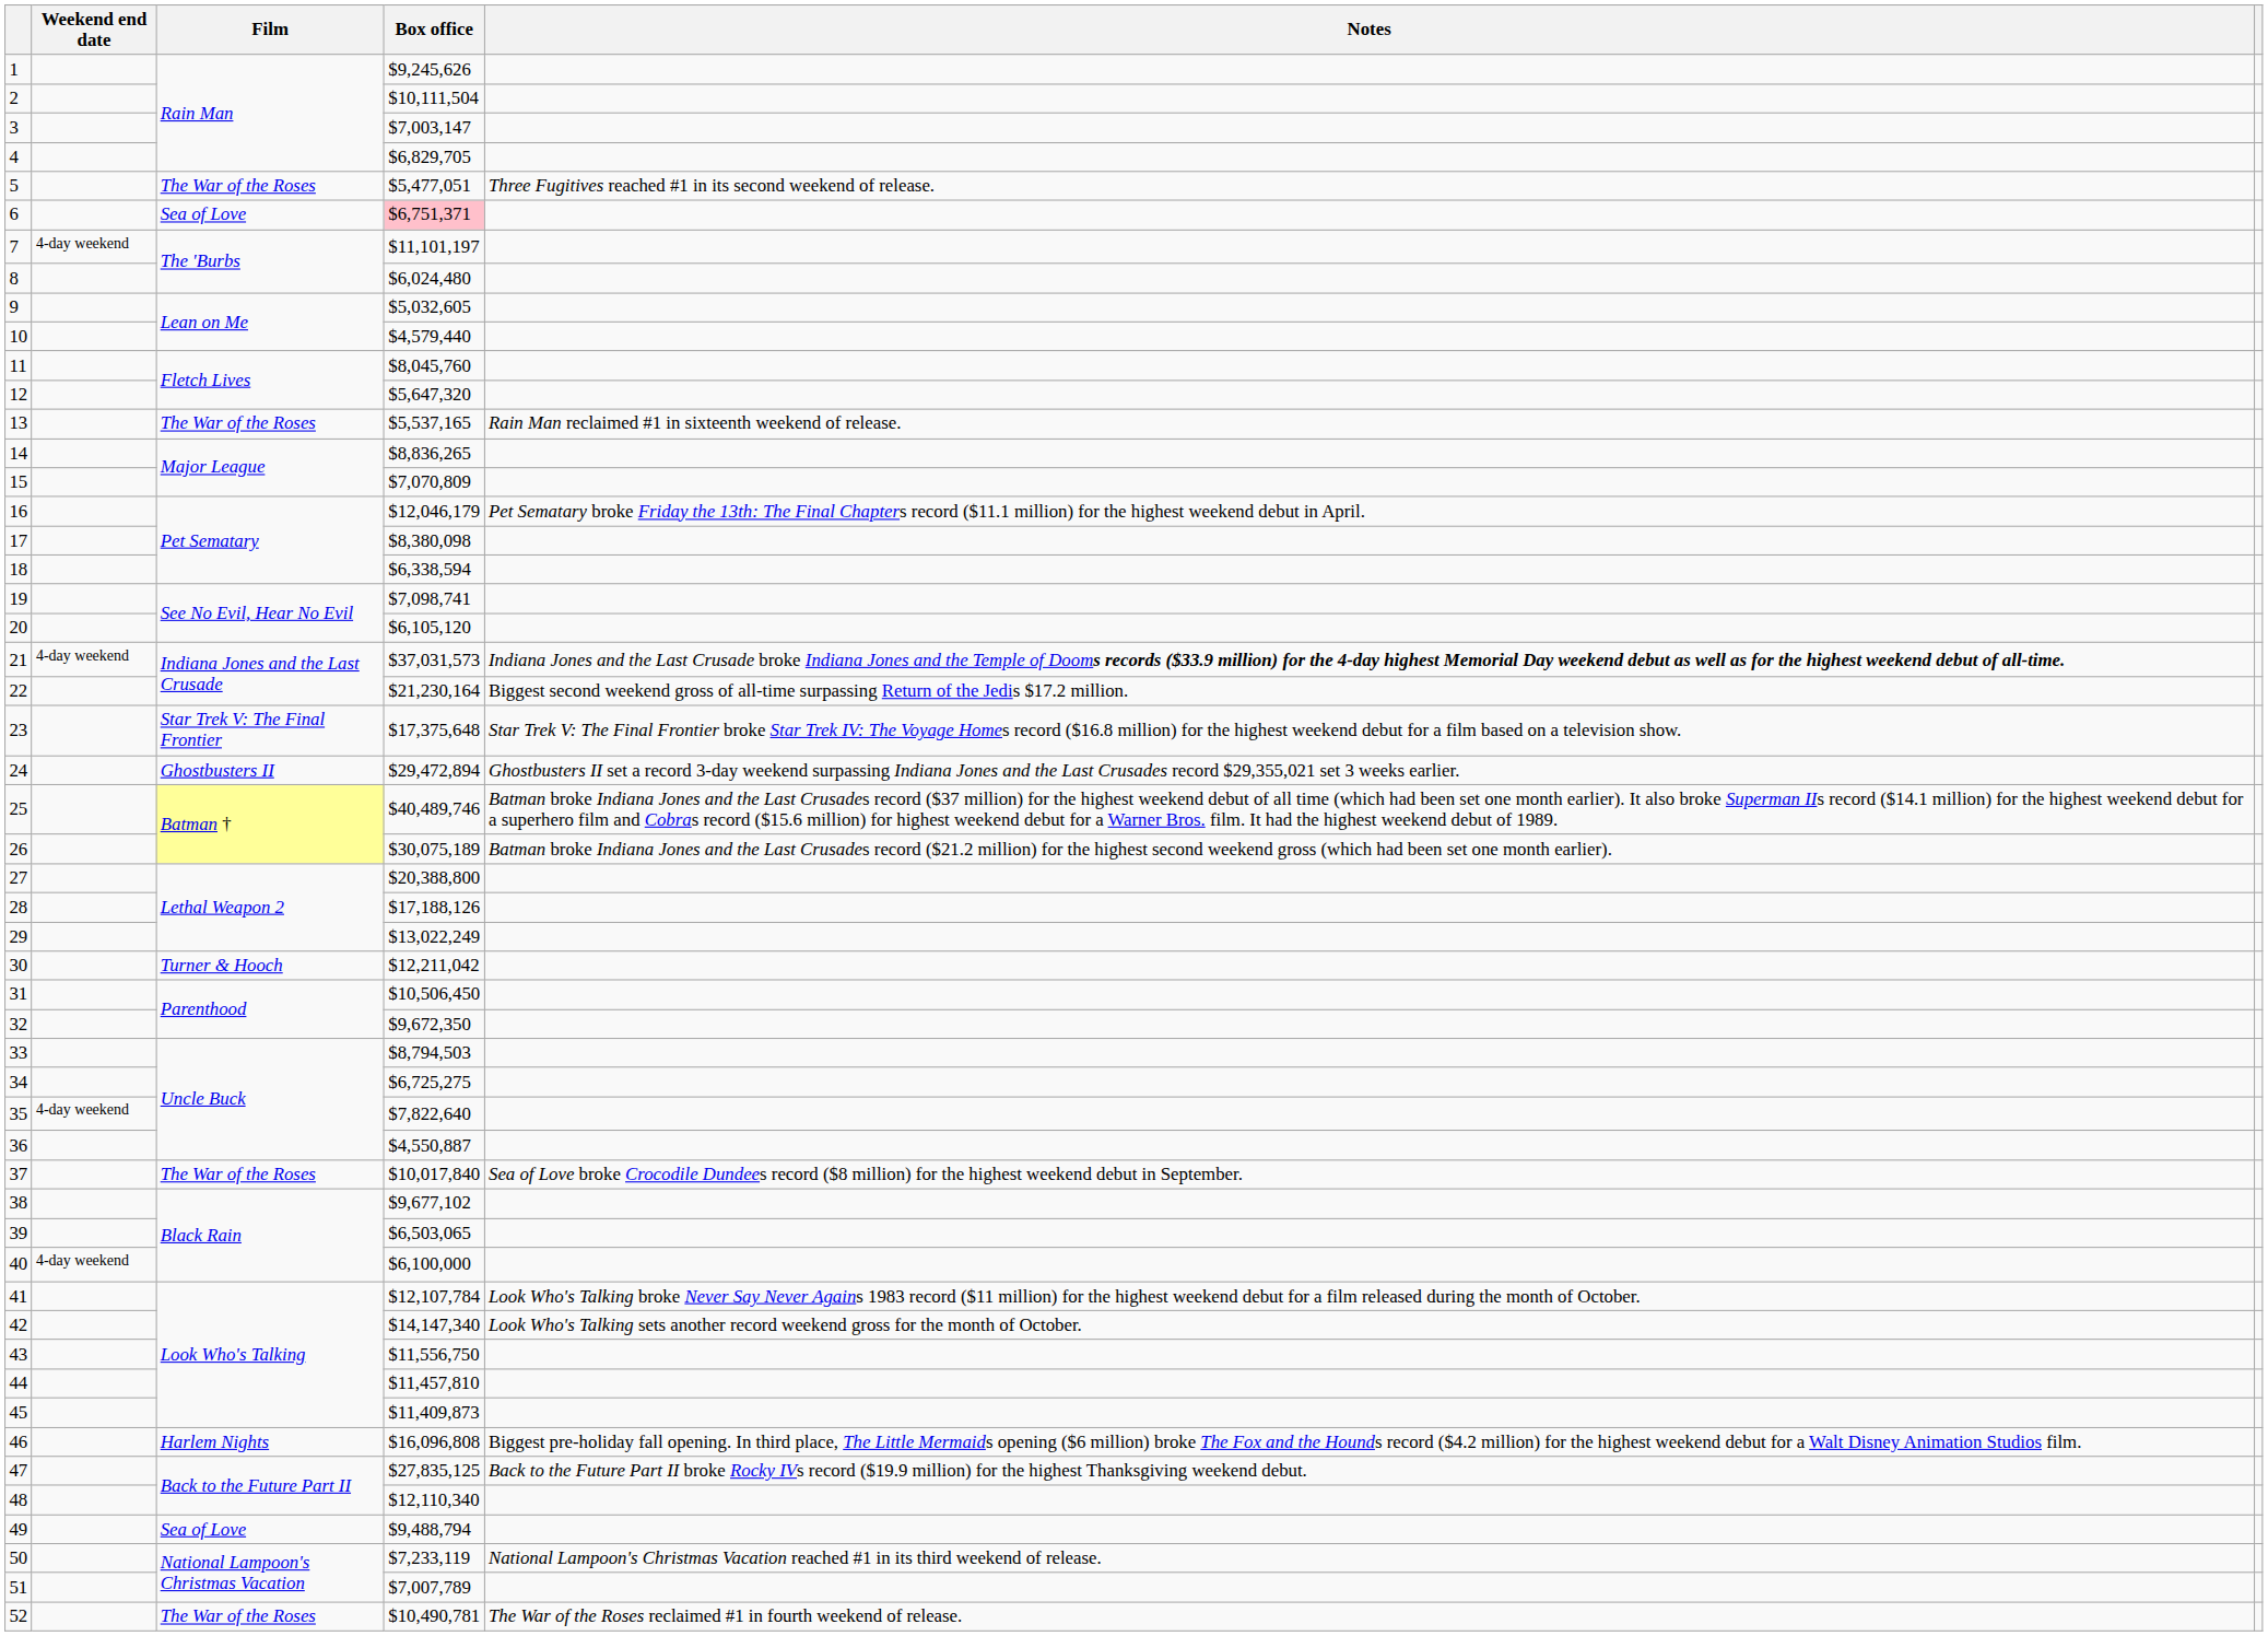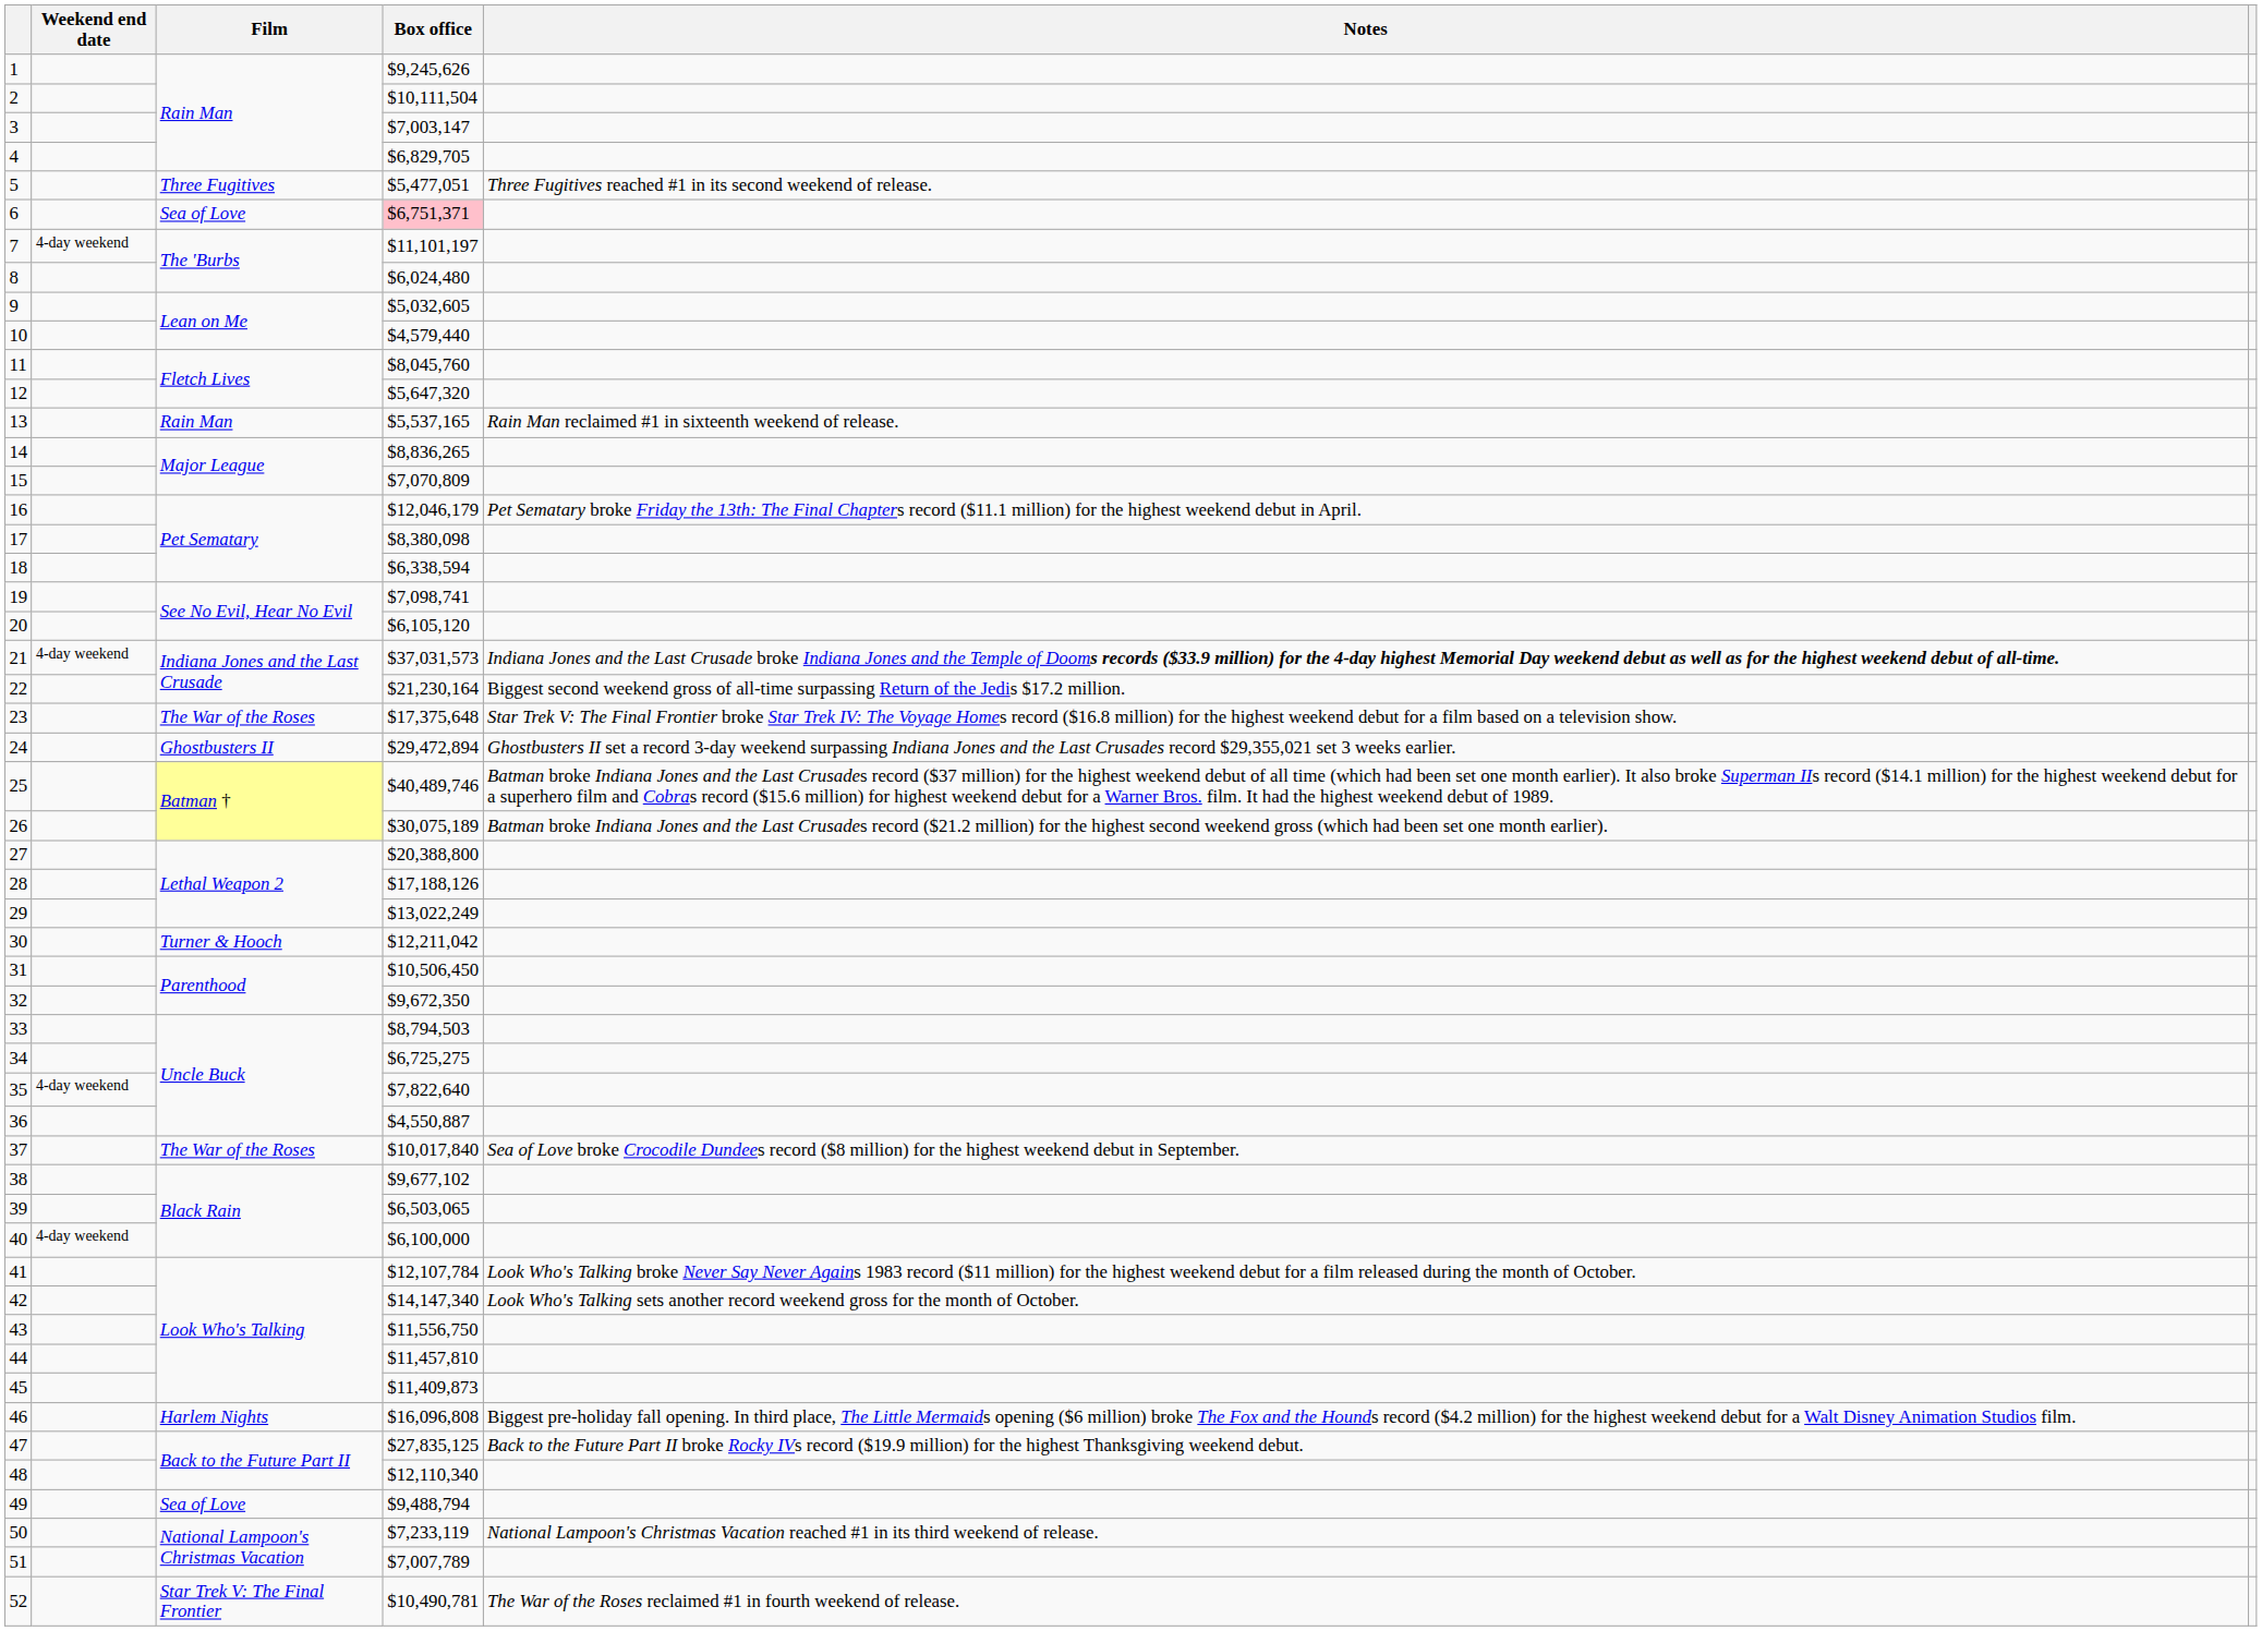 <table class="wikitable sortable">
 <tr>
 <th></th>
 <th>Weekend end date</th>
 <th>Film</th>
 <th>Box office</th>
 <th>Notes</th>
 <th class="unsortable"></th>
 </tr>
 <tr>
 <td>1</td>
 <td></td>
 <td rowspan="4"><em><a href='#'>Rain Man</a></em></td>
 <td>$9,245,626</td>
 <td></td>
 <td></td>
 </tr>
 <tr>
 <td>2</td>
 <td></td>
 <td>$10,111,504</td>
 <td></td>
 <td></td>
 </tr>
 <tr>
 <td>3</td>
 <td></td>
 <td>$7,003,147</td>
 <td></td>
 <td></td>
 </tr>
 <tr>
 <td>4</td>
 <td></td>
 <td>$6,829,705</td>
 <td></td>
 <td></td>
 </tr>
 <tr>
 <td>5</td>
 <td></td>
-<td><em><a href='#'>The War of the Roses</a></em></td>
+<td><em><a href='#'>Three Fugitives</a></em></td>
 <td>$5,477,051</td>
 <td><em>Three Fugitives</em> reached #1 in its second weekend of release.</td>
 <td></td>
 </tr>
 <tr>
 <td>6</td>
 <td></td>
 <td><em><a href='#'>Sea of Love</a></em></td>
 <td style="background: pink;">$6,751,371</td>
 <td></td>
 <td></td>
 </tr>
 <tr>
 <td>7</td>
 <td><sup>4-day weekend</sup></td>
 <td rowspan="2"><em><a href='#'>The 'Burbs</a></em></td>
 <td>$11,101,197</td>
 <td></td>
 <td></td>
 </tr>
 <tr>
 <td>8</td>
 <td></td>
 <td>$6,024,480</td>
 <td></td>
 <td></td>
 </tr>
 <tr>
 <td>9</td>
 <td></td>
 <td rowspan="2"><em><a href='#'>Lean on Me</a></em></td>
 <td>$5,032,605</td>
 <td></td>
 <td></td>
 </tr>
 <tr>
 <td>10</td>
 <td></td>
 <td>$4,579,440</td>
 <td></td>
 <td></td>
 </tr>
 <tr>
 <td>11</td>
 <td></td>
 <td rowspan="2"><em><a href='#'>Fletch Lives</a></em></td>
 <td>$8,045,760</td>
 <td></td>
 <td></td>
 </tr>
 <tr>
 <td>12</td>
 <td></td>
 <td>$5,647,320</td>
 <td></td>
 <td></td>
 </tr>
 <tr>
 <td>13</td>
 <td></td>
-<td><em><a href='#'>The War of the Roses</a></em></td>
+<td><em><a href='#'>Rain Man</a></em></td>
 <td>$5,537,165</td>
 <td><em>Rain Man</em>  reclaimed #1 in sixteenth weekend of release.</td>
 <td></td>
 </tr>
 <tr>
 <td>14</td>
 <td></td>
 <td rowspan="2"><em><a href='#'>Major League</a></em></td>
 <td>$8,836,265</td>
 <td></td>
 <td></td>
 </tr>
 <tr>
 <td>15</td>
 <td></td>
 <td>$7,070,809</td>
 <td></td>
 <td></td>
 </tr>
 <tr>
 <td>16</td>
 <td></td>
 <td rowspan="3"><em><a href='#'>Pet Sematary</a></em></td>
 <td>$12,046,179</td>
 <td><em>Pet Sematary</em> broke <em><a href='#'>Friday the 13th: The Final Chapter</a></em>s record ($11.1 million) for the highest weekend debut in April.</td>
 <td></td>
 </tr>
 <tr>
 <td>17</td>
 <td></td>
 <td>$8,380,098</td>
 <td></td>
 <td></td>
 </tr>
 <tr>
 <td>18</td>
 <td></td>
 <td>$6,338,594</td>
 <td></td>
 <td></td>
 </tr>
 <tr>
 <td>19</td>
 <td></td>
 <td rowspan="2"><em><a href='#'>See No Evil, Hear No Evil</a></em></td>
 <td>$7,098,741</td>
 <td></td>
 <td></td>
 </tr>
 <tr>
 <td>20</td>
 <td></td>
 <td>$6,105,120</td>
 <td></td>
 <td></td>
 </tr>
 <tr>
 <td>21</td>
 <td><sup>4-day weekend</sup></td>
 <td rowspan="2"><em><a href='#'>Indiana Jones and the Last Crusade</a></em></td>
 <td>$37,031,573</td>
 <td><em>Indiana Jones and the Last Crusade</em> broke <em><a href='#'>Indiana Jones and the Temple of Doom</a><strong>s records ($33.9 million) for the 4-day highest Memorial Day weekend debut as well as for the highest weekend debut of all-time.</td>
 <td></td>
 </tr>
 <tr>
 <td>22</td>
 <td></td>
 <td>$21,230,164</td>
 <td>Biggest second weekend gross of all-time surpassing </em><a href='#'>Return of the Jedi</a></strong>s $17.2 million.</td>
 <td></td>
 </tr>
 <tr>
 <td>23</td>
 <td></td>
-<td><em><a href='#'>Star Trek V: The Final Frontier</a></em></td>
+<td><em><a href='#'>The War of the Roses</a></em></td>
 <td>$17,375,648</td>
 <td><em>Star Trek V: The Final Frontier</em> broke <em><a href='#'>Star Trek IV: The Voyage Home</a></em>s record ($16.8 million) for the highest weekend debut for a film based on a television show.</td>
 <td></td>
 </tr>
 <tr>
 <td>24</td>
 <td></td>
 <td><em><a href='#'>Ghostbusters II</a></em></td>
 <td>$29,472,894</td>
 <td><em>Ghostbusters II</em> set a record 3-day weekend surpassing <em>Indiana Jones and the Last Crusades</em> record $29,355,021 set 3 weeks earlier.</td>
 <td></td>
 </tr>
 <tr>
 <td>25</td>
 <td></td>
 <td rowspan="2" style="background-color:#FFFF99"><em><a href='#'>Batman</a></em> †</td>
 <td>$40,489,746</td>
 <td><em>Batman</em> broke <em>Indiana Jones and the Last Crusade</em>s record ($37 million) for the highest weekend debut of all time (which had been set one month earlier). It also broke <em><a href='#'>Superman II</a></em>s record ($14.1 million) for the highest weekend debut for a superhero film and <em><a href='#'>Cobra</a></em>s record ($15.6 million) for highest weekend debut for a <a href='#'>Warner Bros.</a> film. It had the highest weekend debut of 1989.</td>
 <td></td>
 </tr>
 <tr>
 <td>26</td>
 <td></td>
 <td>$30,075,189</td>
 <td><em>Batman</em> broke <em>Indiana Jones and the Last Crusade</em>s record ($21.2 million) for the highest second weekend gross (which had been set one month earlier).</td>
 <td></td>
 </tr>
 <tr>
 <td>27</td>
 <td></td>
 <td rowspan="3"><em><a href='#'>Lethal Weapon 2</a></em></td>
 <td>$20,388,800</td>
 <td></td>
 <td></td>
 </tr>
 <tr>
 <td>28</td>
 <td></td>
 <td>$17,188,126</td>
 <td></td>
 <td></td>
 </tr>
 <tr>
 <td>29</td>
 <td></td>
 <td>$13,022,249</td>
 <td></td>
 <td></td>
 </tr>
 <tr>
 <td>30</td>
 <td></td>
 <td><em><a href='#'>Turner & Hooch</a></em></td>
 <td>$12,211,042</td>
 <td></td>
 <td></td>
 </tr>
 <tr>
 <td>31</td>
 <td></td>
 <td rowspan="2"><em><a href='#'>Parenthood</a></em></td>
 <td>$10,506,450</td>
 <td></td>
 <td></td>
 </tr>
 <tr>
 <td>32</td>
 <td></td>
 <td>$9,672,350</td>
 <td></td>
 <td></td>
 </tr>
 <tr>
 <td>33</td>
 <td></td>
 <td rowspan="4"><em><a href='#'>Uncle Buck</a></em></td>
 <td>$8,794,503</td>
 <td></td>
 <td></td>
 </tr>
 <tr>
 <td>34</td>
 <td></td>
 <td>$6,725,275</td>
 <td></td>
 <td></td>
 </tr>
 <tr>
 <td>35</td>
 <td><sup>4-day weekend</sup></td>
 <td>$7,822,640</td>
 <td></td>
 <td></td>
 </tr>
 <tr>
 <td>36</td>
 <td></td>
 <td>$4,550,887</td>
 <td></td>
 <td></td>
 </tr>
 <tr>
 <td>37</td>
 <td></td>
 <td><em><a href='#'>The War of the Roses</a></em></td>
 <td>$10,017,840</td>
 <td><em>Sea of Love</em> broke <em><a href='#'>Crocodile Dundee</a></em>s record ($8 million) for the highest weekend debut in September.</td>
 <td></td>
 </tr>
 <tr>
 <td>38</td>
 <td></td>
 <td rowspan="3"><em><a href='#'>Black Rain</a></em></td>
 <td>$9,677,102</td>
 <td></td>
 <td></td>
 </tr>
 <tr>
 <td>39</td>
 <td></td>
 <td>$6,503,065</td>
 <td></td>
 <td></td>
 </tr>
 <tr>
 <td>40</td>
 <td><sup>4-day weekend</sup></td>
 <td>$6,100,000</td>
 <td></td>
 <td></td>
 </tr>
 <tr>
 <td>41</td>
 <td></td>
 <td rowspan="5"><em><a href='#'>Look Who's Talking</a></em></td>
 <td>$12,107,784</td>
 <td><em>Look Who's Talking</em> broke <em><a href='#'>Never Say Never Again</a></em>s 1983 record ($11 million) for the highest weekend debut for a film released during the month of October.</td>
 <td></td>
 </tr>
 <tr>
 <td>42</td>
 <td></td>
 <td>$14,147,340</td>
 <td><em>Look Who's Talking</em> sets another record weekend gross for the month of October.</td>
 <td></td>
 </tr>
 <tr>
 <td>43</td>
 <td></td>
 <td>$11,556,750</td>
 <td></td>
 <td></td>
 </tr>
 <tr>
 <td>44</td>
 <td></td>
 <td>$11,457,810</td>
 <td></td>
 <td></td>
 </tr>
 <tr>
 <td>45</td>
 <td></td>
 <td>$11,409,873</td>
 <td></td>
 <td></td>
 </tr>
 <tr>
 <td>46</td>
 <td></td>
 <td><em><a href='#'>Harlem Nights</a></em></td>
 <td>$16,096,808</td>
 <td>Biggest pre-holiday fall opening. In third place, <em><a href='#'>The Little Mermaid</a></em>s opening ($6 million) broke <em><a href='#'>The Fox and the Hound</a></em>s record ($4.2 million) for the highest weekend debut for a <a href='#'>Walt Disney Animation Studios</a> film.</td>
 <td></td>
 </tr>
 <tr>
 <td>47</td>
 <td></td>
 <td rowspan="2"><em><a href='#'>Back to the Future Part II</a></em></td>
 <td>$27,835,125</td>
 <td><em>Back to the Future Part II</em> broke <em><a href='#'>Rocky IV</a></em>s record ($19.9 million) for the highest Thanksgiving weekend debut.</td>
 <td></td>
 </tr>
 <tr>
 <td>48</td>
 <td></td>
 <td>$12,110,340</td>
 <td></td>
 <td></td>
 </tr>
 <tr>
 <td>49</td>
 <td></td>
 <td><em><a href='#'>Sea of Love</a></em></td>
 <td>$9,488,794</td>
 <td></td>
 <td></td>
 </tr>
 <tr>
 <td>50</td>
 <td></td>
 <td rowspan="2"><em><a href='#'>National Lampoon's Christmas Vacation</a></em></td>
 <td>$7,233,119</td>
 <td><em>National Lampoon's Christmas Vacation</em> reached #1 in its third weekend of release.</td>
 <td></td>
 </tr>
 <tr>
 <td>51</td>
 <td></td>
 <td>$7,007,789</td>
 <td></td>
 <td></td>
 </tr>
 <tr>
 <td>52</td>
 <td></td>
-<td><em><a href='#'>The War of the Roses</a></em></td>
+<td><em><a href='#'>Star Trek V: The Final Frontier</a></em></td>
 <td>$10,490,781</td>
 <td><em>The War of the Roses</em> reclaimed #1 in fourth weekend of release.</td>
 <td></td>
 </tr>
 </table>
